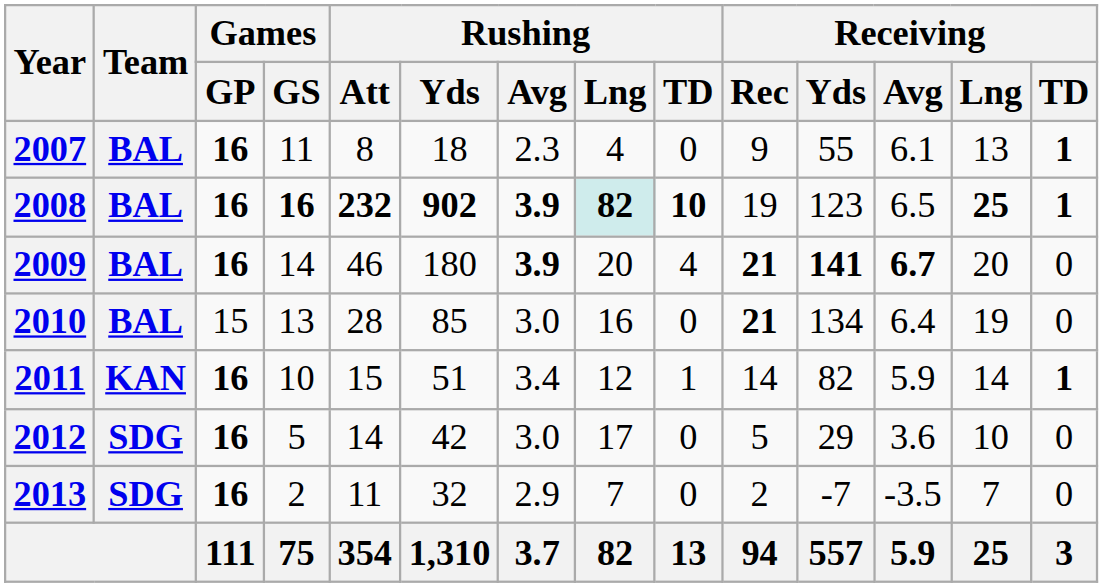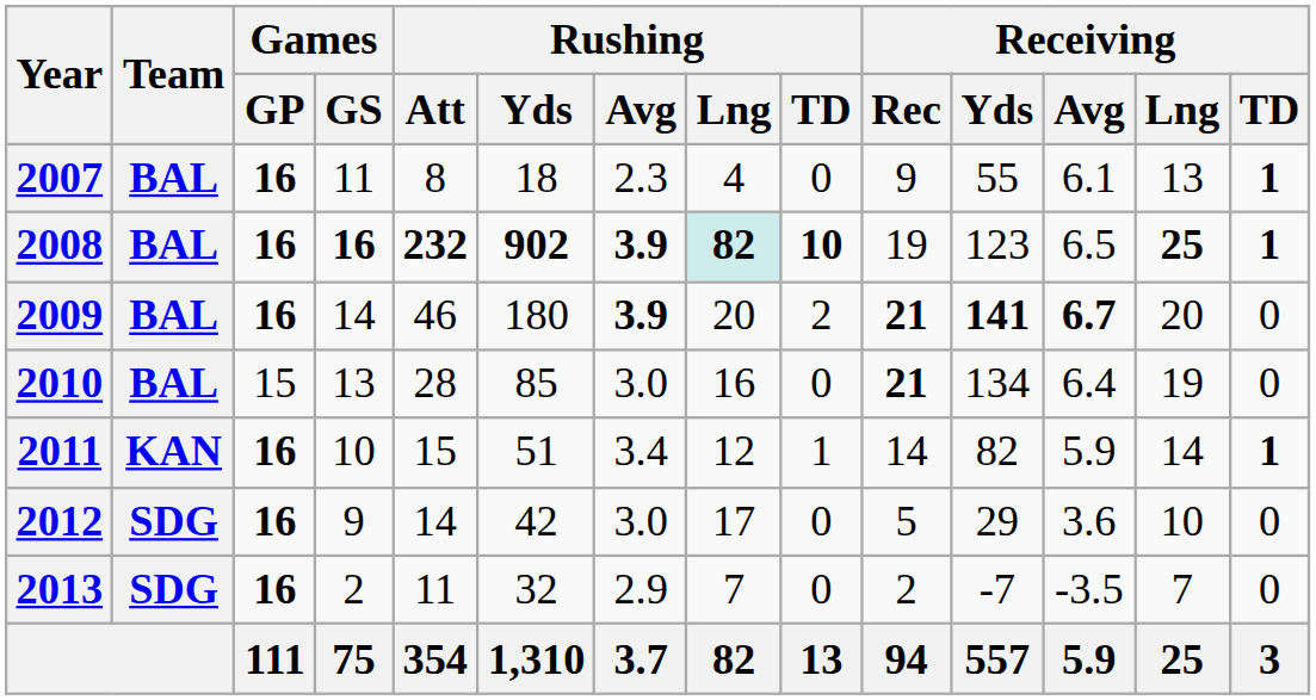 <table class="wikitable" style="text-align:center;">
 <tr>
 <th rowspan="2">Year</th>
 <th rowspan="2">Team</th>
 <th colspan="2">Games</th>
 <th colspan="5">Rushing</th>
 <th colspan="5">Receiving</th>
 </tr>
 <tr>
 <th>GP</th>
 <th>GS</th>
 <th>Att</th>
 <th>Yds</th>
 <th>Avg</th>
 <th>Lng</th>
 <th>TD</th>
 <th>Rec</th>
 <th>Yds</th>
 <th>Avg</th>
 <th>Lng</th>
 <th>TD</th>
 </tr>
 <tr>
 <th><a href='#'>2007</a></th>
 <th><a href='#'>BAL</a></th>
 <td><strong>16</strong></td>
 <td>11</td>
 <td>8</td>
 <td>18</td>
 <td>2.3</td>
 <td>4</td>
 <td>0</td>
 <td>9</td>
 <td>55</td>
 <td>6.1</td>
 <td>13</td>
 <td><strong>1</strong></td>
 </tr>
 <tr>
 <th><a href='#'>2008</a></th>
 <th><a href='#'>BAL</a></th>
 <td><strong>16</strong></td>
 <td><strong>16</strong></td>
 <td><strong>232</strong></td>
 <td><strong>902</strong></td>
 <td><strong>3.9</strong></td>
 <td style="background:#cfecec;"><strong>82</strong></td>
 <td><strong>10</strong></td>
 <td>19</td>
 <td>123</td>
 <td>6.5</td>
 <td><strong>25</strong></td>
 <td><strong>1</strong></td>
 </tr>
 <tr>
 <th><a href='#'>2009</a></th>
 <th><a href='#'>BAL</a></th>
 <td><strong>16</strong></td>
 <td>14</td>
 <td>46</td>
 <td>180</td>
 <td><strong>3.9</strong></td>
 <td>20</td>
-<td>4</td>
+<td>2</td>
 <td><strong>21</strong></td>
 <td><strong>141</strong></td>
 <td><strong>6.7</strong></td>
 <td>20</td>
 <td>0</td>
 </tr>
 <tr>
 <th><a href='#'>2010</a></th>
 <th><a href='#'>BAL</a></th>
 <td>15</td>
 <td>13</td>
 <td>28</td>
 <td>85</td>
 <td>3.0</td>
 <td>16</td>
 <td>0</td>
 <td><strong>21</strong></td>
 <td>134</td>
 <td>6.4</td>
 <td>19</td>
 <td>0</td>
 </tr>
 <tr>
 <th><a href='#'>2011</a></th>
 <th><a href='#'>KAN</a></th>
 <td><strong>16</strong></td>
 <td>10</td>
 <td>15</td>
 <td>51</td>
 <td>3.4</td>
 <td>12</td>
 <td>1</td>
 <td>14</td>
 <td>82</td>
 <td>5.9</td>
 <td>14</td>
 <td><strong>1</strong></td>
 </tr>
 <tr>
 <th><a href='#'>2012</a></th>
 <th><a href='#'>SDG</a></th>
 <td><strong>16</strong></td>
-<td>5</td>
+<td>9</td>
 <td>14</td>
 <td>42</td>
 <td>3.0</td>
 <td>17</td>
 <td>0</td>
 <td>5</td>
 <td>29</td>
 <td>3.6</td>
 <td>10</td>
 <td>0</td>
 </tr>
 <tr>
 <th><a href='#'>2013</a></th>
 <th><a href='#'>SDG</a></th>
 <td><strong>16</strong></td>
 <td>2</td>
 <td>11</td>
 <td>32</td>
 <td>2.9</td>
 <td>7</td>
 <td>0</td>
 <td>2</td>
 <td>-7</td>
 <td>-3.5</td>
 <td>7</td>
 <td>0</td>
 </tr>
 <tr>
 <th colspan="2"></th>
 <th>111</th>
 <th>75</th>
 <th>354</th>
 <th>1,310</th>
 <th>3.7</th>
 <th>82</th>
 <th>13</th>
 <th>94</th>
 <th>557</th>
 <th>5.9</th>
 <th>25</th>
 <th>3</th>
 </tr>
 </table>
